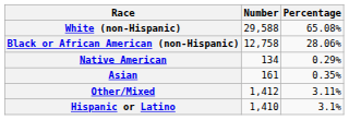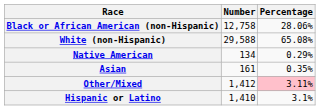 <table class="wikitable" style="text-align:right">
 <tr>
 <th scope="col">Race</th>
 <th scope="col">Number</th>
 <th scope="col">Percentage</th>
 </tr>
 <tr>
+<th scope="row"><a href='#'>Black or African American</a> (non-Hispanic)</th>
+<td>12,758</td>
+<td>28.06%</td>
+</tr>
+<tr>
 <th scope="row"><a href='#'>White</a> (non-Hispanic)</th>
 <td>29,588</td>
 <td>65.08%</td>
-</tr>
-<tr>
-<th scope="row"><a href='#'>Black or African American</a> (non-Hispanic)</th>
-<td>12,758</td>
-<td>28.06%</td>
 </tr>
 <tr>
 <th scope="row"><a href='#'>Native American</a></th>
 <td>134</td>
 <td>0.29%</td>
 </tr>
 <tr>
 <th scope="row"><a href='#'>Asian</a></th>
 <td>161</td>
 <td>0.35%</td>
 </tr>
 <tr>
 <th scope="row"><a href='#'>Other/Mixed</a></th>
 <td>1,412</td>
-<td>3.11%</td>
+<td style="background: pink;">3.11%</td>
 </tr>
 <tr>
 <th scope="row"><a href='#'>Hispanic</a> or <a href='#'>Latino</a></th>
 <td>1,410</td>
 <td>3.1%</td>
 </tr>
 </table>
